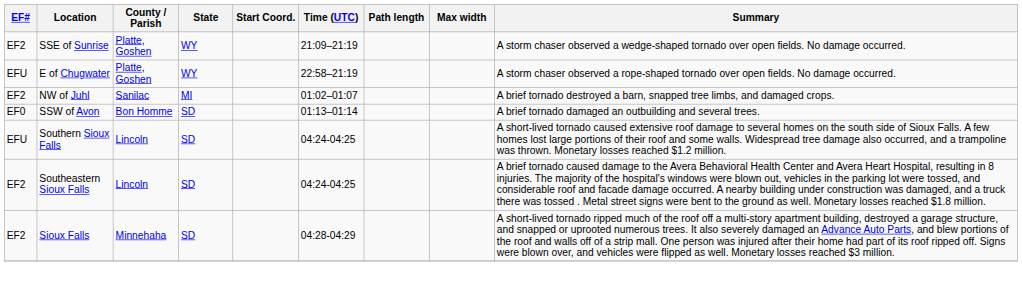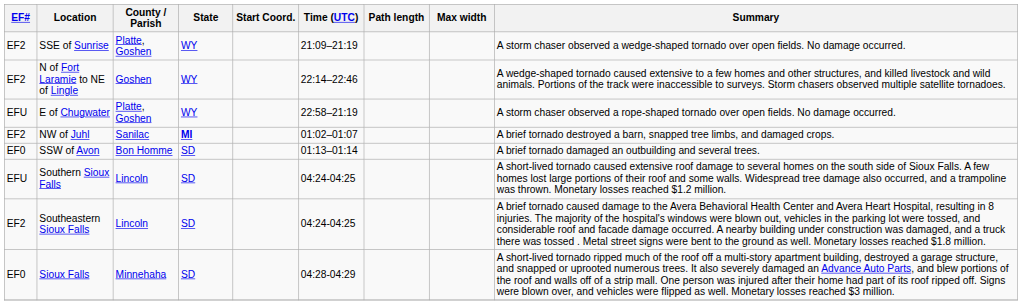 <table class="wikitable sortable" style="width:100%;">
 <tr>
 <th scope="col"  style="width:3%; text-align:center;"><a href='#'>EF#</a></th>
 <th scope="col"  style="width:7%; text-align:center;" class="unsortable">Location</th>
 <th scope="col"  style="width:6%; text-align:center;" class="unsortable">County / Parish</th>
 <th scope="col"  style="width:5%; text-align:center;">State</th>
 <th scope="col"  style="width:6%; text-align:center;">Start Coord.</th>
 <th scope="col"  style="width:6%; text-align:center;">Time (<a href='#'>UTC</a>)</th>
 <th scope="col"  style="width:6%; text-align:center;">Path length</th>
 <th scope="col"  style="width:6%; text-align:center;">Max width</th>
 <th scope="col" class="unsortable" style="width:48%; text-align:center;">Summary</th>
 </tr>
 <tr>
 <td bgcolor=>EF2</td>
 <td>SSE of <a href='#'>Sunrise</a></td>
 <td><a href='#'>Platte</a>, <a href='#'>Goshen</a></td>
 <td><a href='#'>WY</a></td>
 <td></td>
 <td>21:09–21:19</td>
 <td></td>
 <td></td>
 <td>A storm chaser observed a wedge-shaped tornado over open fields. No damage occurred.</td>
 </tr>
 <tr>
+<td bgcolor=>EF2</td>
+<td>N of <a href='#'>Fort Laramie</a> to NE of <a href='#'>Lingle</a></td>
+<td><a href='#'>Goshen</a></td>
+<td><a href='#'>WY</a></td>
+<td></td>
+<td>22:14–22:46</td>
+<td></td>
+<td></td>
+<td>A wedge-shaped tornado caused extensive to a few homes and other structures, and killed livestock and wild animals. Portions of the track were inaccessible to surveys. Storm chasers observed multiple satellite tornadoes.</td>
+</tr>
+<tr>
 <td bgcolor=>EFU</td>
 <td>E of <a href='#'>Chugwater</a></td>
 <td><a href='#'>Platte</a>, <a href='#'>Goshen</a></td>
 <td><a href='#'>WY</a></td>
 <td></td>
 <td>22:58–21:19</td>
 <td></td>
 <td></td>
 <td>A storm chaser observed a rope-shaped tornado over open fields. No damage occurred.</td>
 </tr>
 <tr>
 <td bgcolor=>EF2</td>
 <td>NW of <a href='#'>Juhl</a></td>
 <td><a href='#'>Sanilac</a></td>
-<td><a href='#'>MI</a></td>
+<td><strong><a href='#'>MI</a></strong></td>
 <td></td>
 <td>01:02–01:07</td>
 <td></td>
 <td></td>
 <td>A brief tornado destroyed a barn, snapped tree limbs, and damaged crops.</td>
 </tr>
 <tr>
 <td bgcolor=>EF0</td>
 <td>SSW of <a href='#'>Avon</a></td>
 <td><a href='#'>Bon Homme</a></td>
 <td><a href='#'>SD</a></td>
 <td></td>
 <td>01:13–01:14</td>
 <td></td>
 <td></td>
 <td>A brief tornado damaged an outbuilding and several trees.</td>
 </tr>
 <tr>
 <td bgcolor=>EFU</td>
 <td>Southern <a href='#'>Sioux Falls</a></td>
 <td><a href='#'>Lincoln</a></td>
 <td><a href='#'>SD</a></td>
 <td></td>
 <td>04:24-04:25</td>
 <td></td>
 <td></td>
 <td>A short-lived tornado caused extensive roof damage to several homes on the south side of Sioux Falls. A few homes lost large portions of their roof and some walls. Widespread tree damage also occurred, and a trampoline was thrown. Monetary losses reached $1.2 million.</td>
 </tr>
 <tr>
 <td bgcolor=>EF2</td>
 <td>Southeastern <a href='#'>Sioux Falls</a></td>
 <td><a href='#'>Lincoln</a></td>
 <td><a href='#'>SD</a></td>
 <td></td>
 <td>04:24-04:25</td>
 <td></td>
 <td></td>
 <td>A brief tornado caused damage to the Avera Behavioral Health Center and Avera Heart Hospital, resulting in 8 injuries. The majority of the hospital's windows were blown out, vehicles in the parking lot were tossed, and considerable roof and facade damage occurred. A nearby building under construction was damaged, and a truck there was tossed . Metal street signs were bent to the ground as well. Monetary losses reached $1.8 million.</td>
 </tr>
 <tr>
-<td bgcolor=>EF2</td>
+<td bgcolor=>EF0</td>
 <td><a href='#'>Sioux Falls</a></td>
 <td><a href='#'>Minnehaha</a></td>
 <td><a href='#'>SD</a></td>
 <td></td>
 <td>04:28-04:29</td>
 <td></td>
 <td></td>
 <td>A short-lived tornado ripped much of the roof off a multi-story apartment building, destroyed a garage structure, and snapped or uprooted numerous trees. It also severely damaged an <a href='#'>Advance Auto Parts</a>, and blew portions of the roof and walls off of a strip mall. One person was injured after their home had part of its roof ripped off. Signs were blown over, and vehicles were flipped as well. Monetary losses reached $3 million.</td>
 </tr>
 <tr>
 </tr>
 </table>
